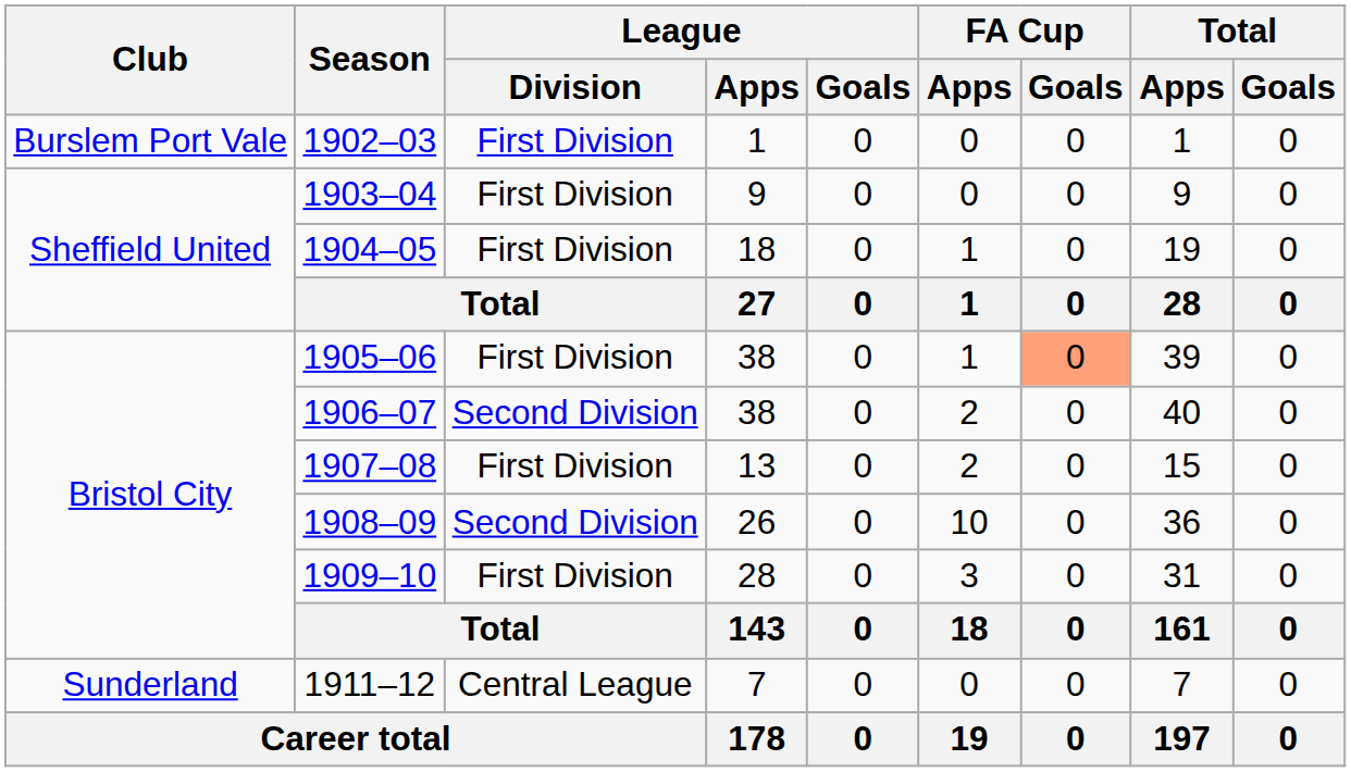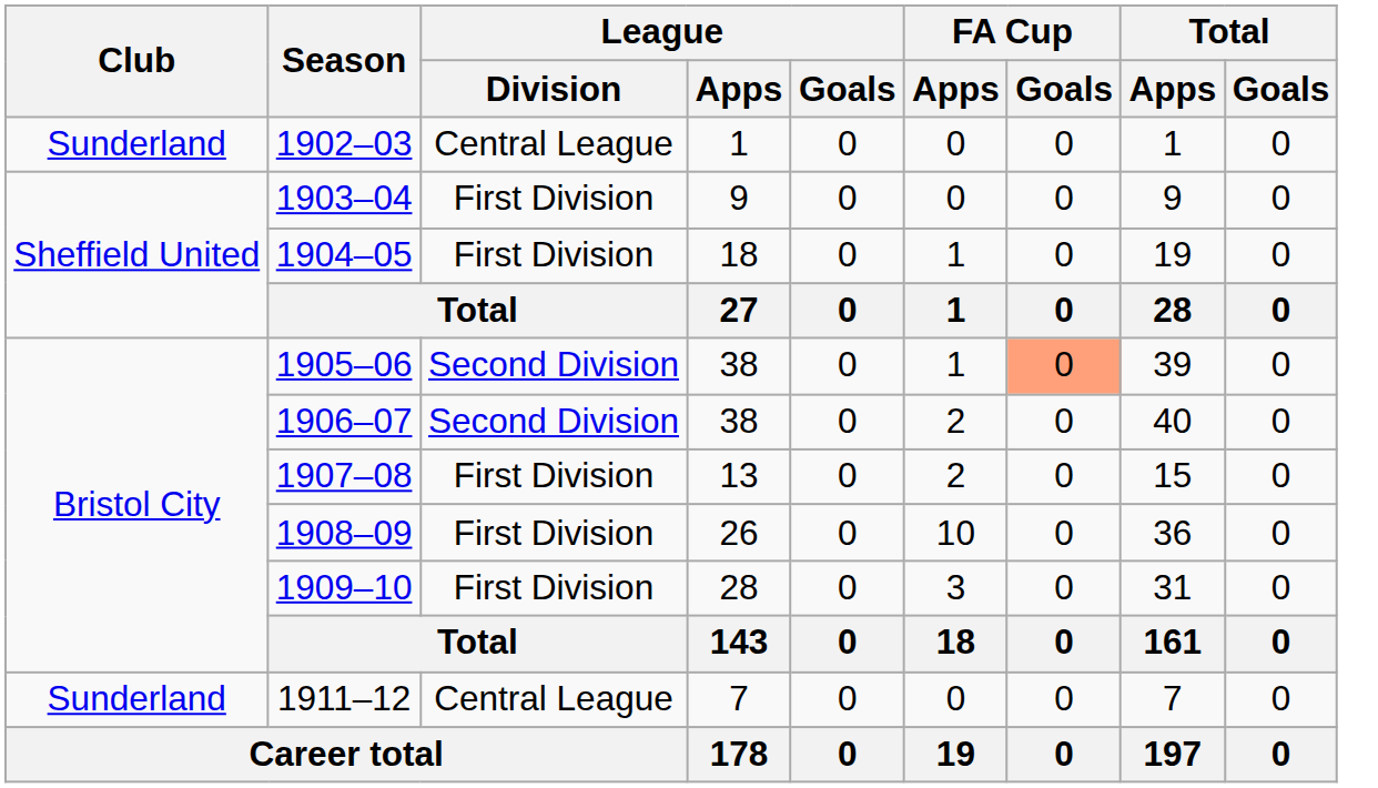 <table class="wikitable" style="text-align: center;">
 <tr>
 <th rowspan="2">Club</th>
 <th rowspan="2">Season</th>
 <th colspan="3">League</th>
 <th colspan="2">FA Cup</th>
 <th colspan="2">Total</th>
 </tr>
 <tr>
 <th>Division</th>
 <th>Apps</th>
 <th>Goals</th>
 <th>Apps</th>
 <th>Goals</th>
 <th>Apps</th>
 <th>Goals</th>
 </tr>
 <tr>
-<td><a href='#'>Burslem Port Vale</a></td>
+<td><a href='#'>Sunderland</a></td>
 <td><a href='#'>1902–03</a></td>
-<td><a href='#'>First Division</a></td>
+<td>Central League</td>
 <td>1</td>
 <td>0</td>
 <td>0</td>
 <td>0</td>
 <td>1</td>
 <td>0</td>
 </tr>
 <tr>
 <td rowspan="3"><a href='#'>Sheffield United</a></td>
 <td><a href='#'>1903–04</a></td>
 <td>First Division</td>
 <td>9</td>
 <td>0</td>
 <td>0</td>
 <td>0</td>
 <td>9</td>
 <td>0</td>
 </tr>
 <tr>
 <td><a href='#'>1904–05</a></td>
 <td>First Division</td>
 <td>18</td>
 <td>0</td>
 <td>1</td>
 <td>0</td>
 <td>19</td>
 <td>0</td>
 </tr>
 <tr>
 <th colspan="2">Total</th>
 <th>27</th>
 <th>0</th>
 <th>1</th>
 <th>0</th>
 <th>28</th>
 <th>0</th>
 </tr>
 <tr>
 <td rowspan="6"><a href='#'>Bristol City</a></td>
 <td><a href='#'>1905–06</a></td>
-<td>First Division</td>
+<td><a href='#'>Second Division</a></td>
 <td>38</td>
 <td>0</td>
 <td>1</td>
 <td style="background: lightsalmon;">0</td>
 <td>39</td>
 <td>0</td>
 </tr>
 <tr>
 <td><a href='#'>1906–07</a></td>
 <td><a href='#'>Second Division</a></td>
 <td>38</td>
 <td>0</td>
 <td>2</td>
 <td>0</td>
 <td>40</td>
 <td>0</td>
 </tr>
 <tr>
 <td><a href='#'>1907–08</a></td>
 <td>First Division</td>
 <td>13</td>
 <td>0</td>
 <td>2</td>
 <td>0</td>
 <td>15</td>
 <td>0</td>
 </tr>
 <tr>
 <td><a href='#'>1908–09</a></td>
-<td><a href='#'>Second Division</a></td>
+<td>First Division</td>
 <td>26</td>
 <td>0</td>
 <td>10</td>
 <td>0</td>
 <td>36</td>
 <td>0</td>
 </tr>
 <tr>
 <td><a href='#'>1909–10</a></td>
 <td>First Division</td>
 <td>28</td>
 <td>0</td>
 <td>3</td>
 <td>0</td>
 <td>31</td>
 <td>0</td>
 </tr>
 <tr>
 <th colspan="2">Total</th>
 <th>143</th>
 <th>0</th>
 <th>18</th>
 <th>0</th>
 <th>161</th>
 <th>0</th>
 </tr>
 <tr>
 <td><a href='#'>Sunderland</a></td>
 <td>1911–12</td>
 <td>Central League</td>
 <td>7</td>
 <td>0</td>
 <td>0</td>
 <td>0</td>
 <td>7</td>
 <td>0</td>
 </tr>
 <tr>
 <th colspan="3">Career total</th>
 <th>178</th>
 <th>0</th>
 <th>19</th>
 <th>0</th>
 <th>197</th>
 <th>0</th>
 </tr>
 </table>
